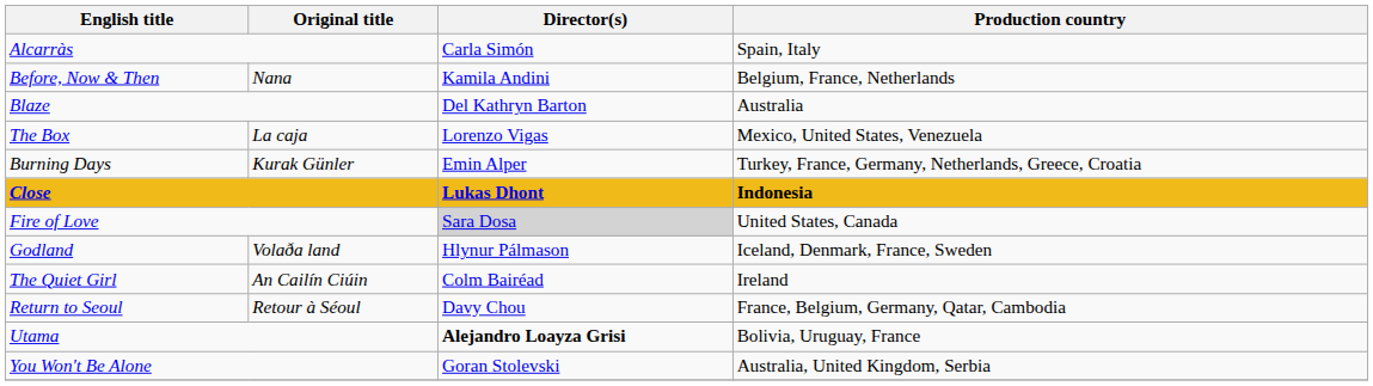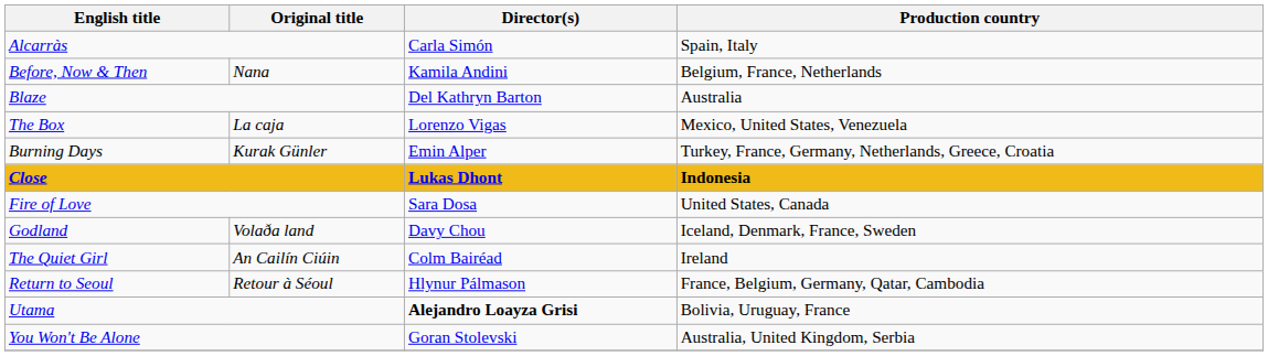 <table class="wikitable" style="width:95%; margin-bottom:2px">
 <tr>
 <th>English title</th>
 <th>Original title</th>
 <th>Director(s)</th>
 <th>Production country</th>
 </tr>
 <tr>
 <td colspan="2"><em><a href='#'>Alcarràs</a></em></td>
 <td><a href='#'>Carla Simón</a></td>
 <td>Spain, Italy</td>
 </tr>
 <tr>
 <td><em><a href='#'>Before, Now & Then</a></em></td>
 <td><em>Nana</em></td>
 <td><a href='#'>Kamila Andini</a></td>
 <td>Belgium, France, Netherlands</td>
 </tr>
 <tr>
 <td colspan="2"><em><a href='#'>Blaze</a></em></td>
 <td><a href='#'>Del Kathryn Barton</a></td>
 <td>Australia</td>
 </tr>
 <tr>
 <td><em><a href='#'>The Box</a></em></td>
 <td><em>La caja</em></td>
 <td><a href='#'>Lorenzo Vigas</a></td>
 <td>Mexico, United States, Venezuela</td>
 </tr>
 <tr>
 <td><em>Burning Days</em></td>
 <td><em>Kurak Günler</em></td>
 <td><a href='#'>Emin Alper</a></td>
 <td>Turkey, France, Germany, Netherlands, Greece, Croatia</td>
 </tr>
 <tr style="background:#F0BA19;font-weight: bold;">
 <td colspan="2"><em><a href='#'>Close</a></em></td>
 <td><a href='#'>Lukas Dhont</a></td>
 <td>Indonesia</td>
 </tr>
 <tr>
 <td colspan="2"><em><a href='#'>Fire of Love</a></em></td>
-<td style="background: lightgrey;"><a href='#'>Sara Dosa</a></td>
+<td><a href='#'>Sara Dosa</a></td>
 <td>United States, Canada</td>
 </tr>
 <tr>
 <td><em><a href='#'>Godland</a></em></td>
 <td><em>Volaða land</em></td>
-<td><a href='#'>Hlynur Pálmason</a></td>
+<td><a href='#'>Davy Chou</a></td>
 <td>Iceland, Denmark, France, Sweden</td>
 </tr>
 <tr>
 <td><em><a href='#'>The Quiet Girl</a></em></td>
 <td><em>An Cailín Ciúin</em></td>
 <td><a href='#'>Colm Bairéad</a></td>
 <td>Ireland</td>
 </tr>
 <tr>
 <td><em><a href='#'>Return to Seoul</a></em></td>
 <td><em>Retour à Séoul</em></td>
-<td><a href='#'>Davy Chou</a></td>
+<td><a href='#'>Hlynur Pálmason</a></td>
 <td>France, Belgium, Germany, Qatar, Cambodia</td>
 </tr>
 <tr>
 <td colspan="2"><em><a href='#'>Utama</a></em></td>
 <td><strong>Alejandro Loayza Grisi</strong></td>
 <td>Bolivia, Uruguay, France</td>
 </tr>
 <tr>
 <td colspan="2"><em><a href='#'>You Won't Be Alone</a></em></td>
 <td><a href='#'>Goran Stolevski</a></td>
 <td>Australia, United Kingdom, Serbia</td>
 </tr>
 <tr>
 </tr>
 </table>
